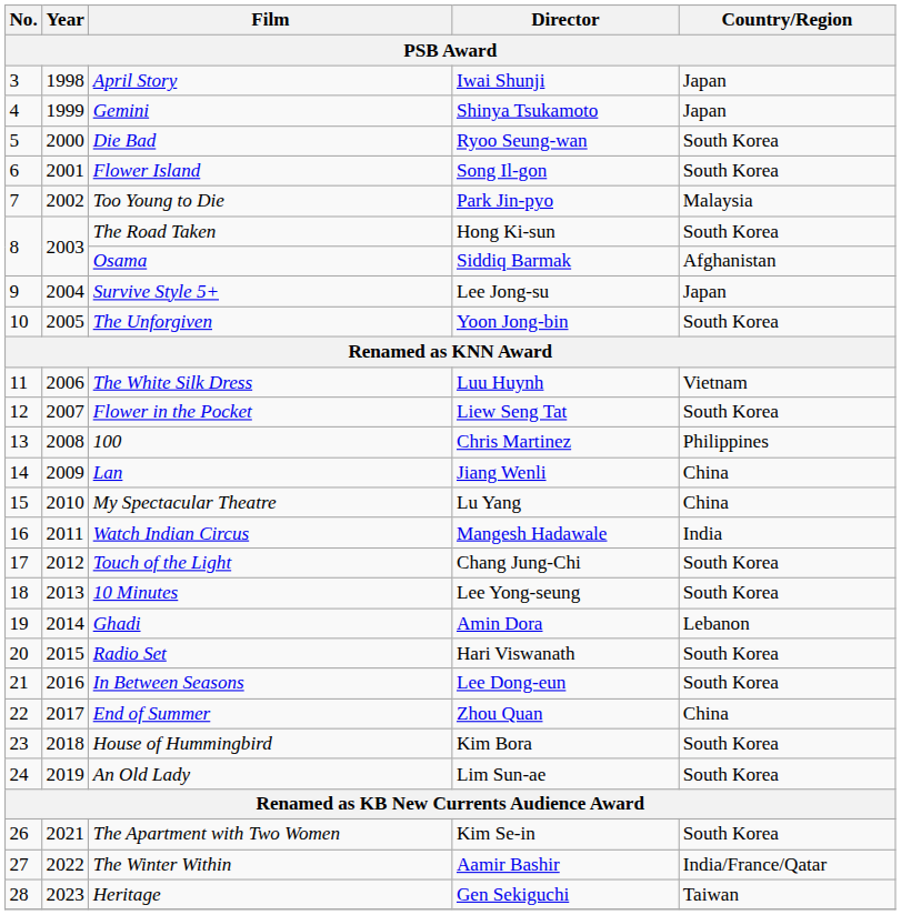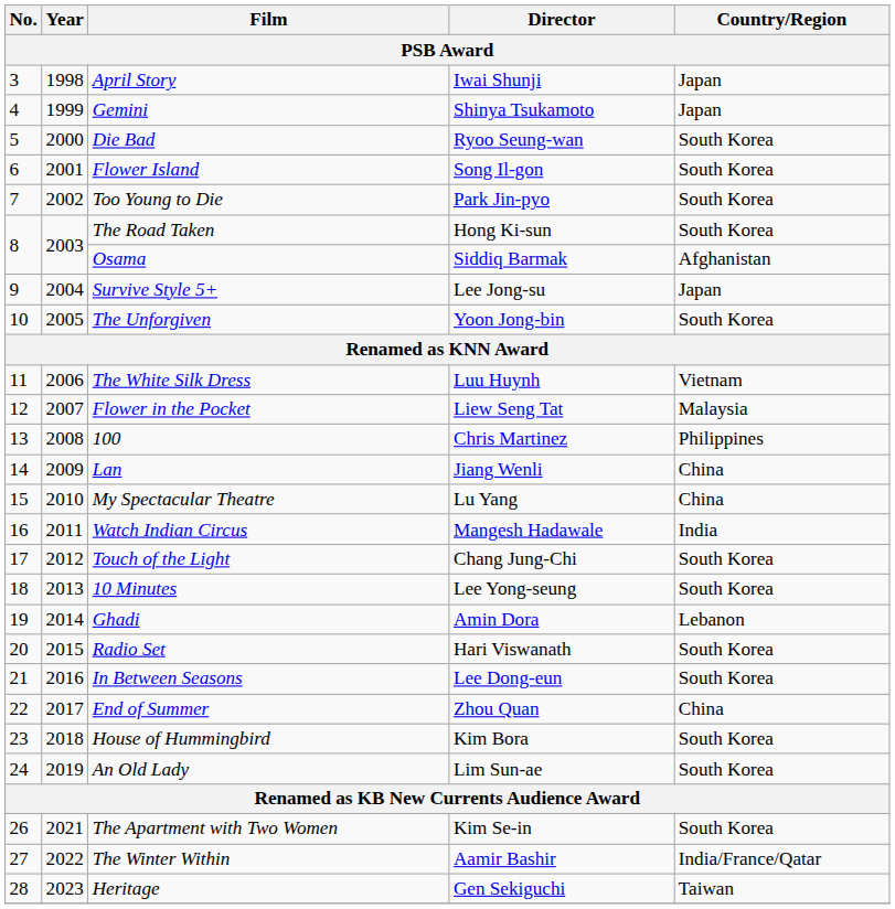 <table class=wikitable style="width:750px">
 <tr>
 <th width=10>No.</th>
 <th width=10>Year</th>
 <th>Film</th>
 <th>Director</th>
 <th>Country/Region</th>
 </tr>
 <tr>
 <th colspan=5>PSB Award</th>
 </tr>
 <tr>
 <td>3</td>
 <td>1998</td>
 <td><em><a href='#'>April Story</a></em></td>
 <td><a href='#'>Iwai Shunji</a></td>
 <td>Japan</td>
 </tr>
 <tr>
 <td>4</td>
 <td>1999</td>
 <td><em><a href='#'>Gemini</a></em></td>
 <td><a href='#'>Shinya Tsukamoto</a></td>
 <td>Japan</td>
 </tr>
 <tr>
 <td>5</td>
 <td>2000</td>
 <td><em><a href='#'>Die Bad</a></em></td>
 <td><a href='#'>Ryoo Seung-wan</a></td>
 <td>South Korea</td>
 </tr>
 <tr>
 <td>6</td>
 <td>2001</td>
 <td><em><a href='#'>Flower Island</a></em></td>
 <td><a href='#'>Song Il-gon</a></td>
 <td>South Korea</td>
 </tr>
 <tr>
 <td>7</td>
 <td>2002</td>
 <td><em>Too Young to Die</em></td>
 <td><a href='#'>Park Jin-pyo</a></td>
-<td>Malaysia</td>
+<td>South Korea</td>
 </tr>
 <tr>
 <td rowspan=2>8</td>
 <td rowspan=2>2003</td>
 <td><em>The Road Taken</em></td>
 <td>Hong Ki-sun</td>
 <td>South Korea</td>
 </tr>
 <tr>
 <td><em><a href='#'>Osama</a></em></td>
 <td><a href='#'>Siddiq Barmak</a></td>
 <td>Afghanistan</td>
 </tr>
 <tr>
 <td>9</td>
 <td>2004</td>
 <td><em><a href='#'>Survive Style 5+</a></em></td>
 <td>Lee Jong-su</td>
 <td>Japan</td>
 </tr>
 <tr>
 <td>10</td>
 <td>2005</td>
 <td><em><a href='#'>The Unforgiven</a></em></td>
 <td><a href='#'>Yoon Jong-bin</a></td>
 <td>South Korea</td>
 </tr>
 <tr>
 <th colspan=5>Renamed as KNN Award</th>
 </tr>
 <tr>
 <td>11</td>
 <td>2006</td>
 <td><em><a href='#'>The White Silk Dress</a></em></td>
 <td><a href='#'>Luu Huynh</a></td>
 <td>Vietnam</td>
 </tr>
 <tr>
 <td>12</td>
 <td>2007</td>
 <td><em><a href='#'>Flower in the Pocket</a></em></td>
 <td><a href='#'>Liew Seng Tat</a></td>
-<td>South Korea</td>
+<td>Malaysia</td>
 </tr>
 <tr>
 <td>13</td>
 <td>2008</td>
 <td><em>100</em></td>
 <td><a href='#'>Chris Martinez</a></td>
 <td>Philippines</td>
 </tr>
 <tr>
 <td>14</td>
 <td>2009</td>
 <td><em><a href='#'>Lan</a></em></td>
 <td><a href='#'>Jiang Wenli</a></td>
 <td>China</td>
 </tr>
 <tr>
 <td>15</td>
 <td>2010</td>
 <td><em>My Spectacular Theatre</em></td>
 <td>Lu Yang</td>
 <td>China</td>
 </tr>
 <tr>
 <td>16</td>
 <td>2011</td>
 <td><em><a href='#'>Watch Indian Circus</a></em></td>
 <td><a href='#'>Mangesh Hadawale</a></td>
 <td>India</td>
 </tr>
 <tr>
 <td>17</td>
 <td>2012</td>
 <td><em><a href='#'>Touch of the Light</a></em></td>
 <td>Chang Jung-Chi</td>
 <td>South Korea</td>
 </tr>
 <tr>
 <td>18</td>
 <td>2013</td>
 <td><em><a href='#'>10 Minutes</a></em></td>
 <td>Lee Yong-seung</td>
 <td>South Korea</td>
 </tr>
 <tr>
 <td>19</td>
 <td>2014</td>
 <td><em><a href='#'>Ghadi</a></em></td>
 <td><a href='#'>Amin Dora</a></td>
 <td>Lebanon</td>
 </tr>
 <tr>
 <td>20</td>
 <td>2015</td>
 <td><em><a href='#'>Radio Set</a></em></td>
 <td>Hari Viswanath</td>
 <td>South Korea</td>
 </tr>
 <tr>
 <td>21</td>
 <td>2016</td>
 <td><em><a href='#'>In Between Seasons</a></em></td>
 <td><a href='#'>Lee Dong-eun</a></td>
 <td>South Korea</td>
 </tr>
 <tr>
 <td>22</td>
 <td>2017</td>
 <td><em><a href='#'>End of Summer</a></em></td>
 <td><a href='#'>Zhou Quan</a></td>
 <td>China</td>
 </tr>
 <tr>
 <td>23</td>
 <td>2018</td>
 <td><em>House of Hummingbird</em></td>
 <td>Kim Bora</td>
 <td>South Korea</td>
 </tr>
 <tr>
 <td>24</td>
 <td>2019</td>
 <td><em>An Old Lady</em></td>
 <td>Lim Sun-ae</td>
 <td>South Korea</td>
 </tr>
 <tr>
 <th colspan=5>Renamed as KB New Currents Audience Award</th>
 </tr>
 <tr>
 <td>26</td>
 <td>2021</td>
 <td><em>The Apartment with Two Women</em></td>
 <td>Kim Se-in</td>
 <td>South Korea</td>
 </tr>
 <tr>
 <td>27</td>
 <td>2022</td>
 <td><em>The Winter Within</em></td>
 <td><a href='#'>Aamir Bashir</a></td>
 <td>India/France/Qatar</td>
 </tr>
 <tr>
 <td>28</td>
 <td>2023</td>
 <td><em>Heritage</em></td>
 <td><a href='#'>Gen Sekiguchi</a></td>
 <td>Taiwan</td>
 </tr>
 <tr>
 </tr>
 </table>
